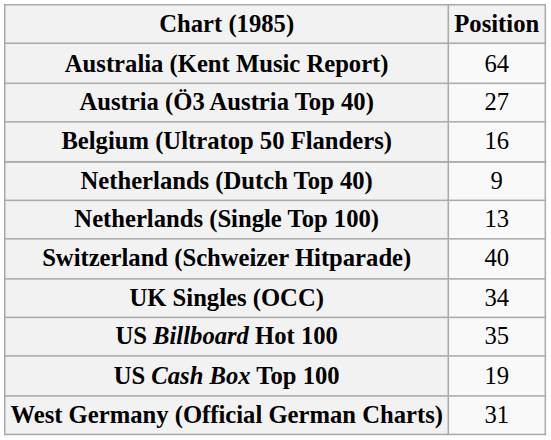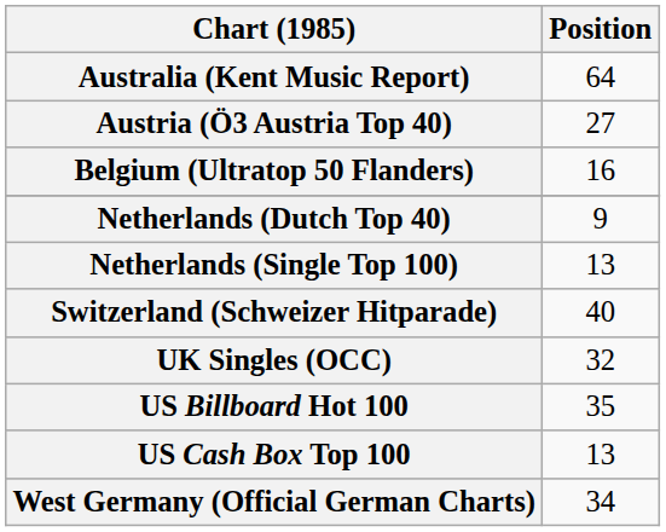 <table class="wikitable sortable plainrowheaders" style="text-align:center">
 <tr>
 <th>Chart (1985)</th>
 <th>Position</th>
 </tr>
 <tr>
 <th scope="row">Australia (Kent Music Report)</th>
 <td>64</td>
 </tr>
 <tr>
 <th scope="row">Austria (Ö3 Austria Top 40)</th>
 <td>27</td>
 </tr>
 <tr>
 <th scope="row">Belgium (Ultratop 50 Flanders)</th>
 <td>16</td>
 </tr>
 <tr>
 </tr>
 <tr>
 <th scope="row">Netherlands (Dutch Top 40)</th>
 <td>9</td>
 </tr>
 <tr>
 <th scope="row">Netherlands (Single Top 100)</th>
 <td>13</td>
 </tr>
 <tr>
 <th scope="row">Switzerland (Schweizer Hitparade)</th>
 <td>40</td>
 </tr>
 <tr>
 <th scope="row">UK Singles (OCC)</th>
-<td>34</td>
+<td>32</td>
 </tr>
 <tr>
 <th scope="row">US <em>Billboard</em> Hot 100</th>
 <td>35</td>
 </tr>
 <tr>
 <th scope="row">US <em>Cash Box</em> Top 100</th>
-<td>19</td>
+<td>13</td>
 </tr>
 <tr>
 <th scope="row">West Germany (Official German Charts)</th>
-<td>31</td>
+<td>34</td>
 </tr>
 </table>
